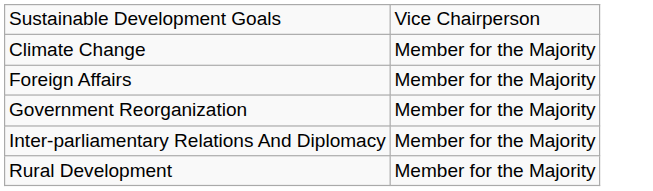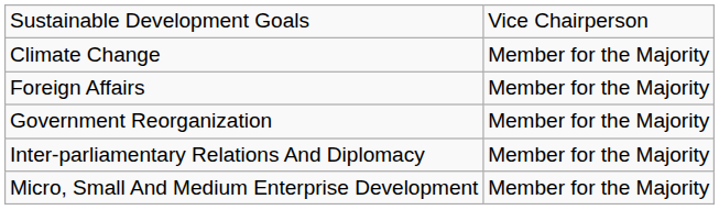 <table class="wikitable">
 <tr>
 <td>Sustainable Development Goals</td>
 <td>Vice Chairperson</td>
 </tr>
 <tr>
 <td>Climate Change</td>
 <td>Member for the Majority</td>
 </tr>
 <tr>
 <td>Foreign Affairs</td>
 <td>Member for the Majority</td>
 </tr>
 <tr>
 <td>Government Reorganization</td>
 <td>Member for the Majority</td>
 </tr>
 <tr>
 <td>Inter-parliamentary Relations And Diplomacy</td>
 <td>Member for the Majority</td>
 </tr>
 <tr>
-<td>Rural Development</td>
+<td>Micro, Small And Medium Enterprise Development</td>
 <td>Member for the Majority</td>
 </tr>
 </table>
